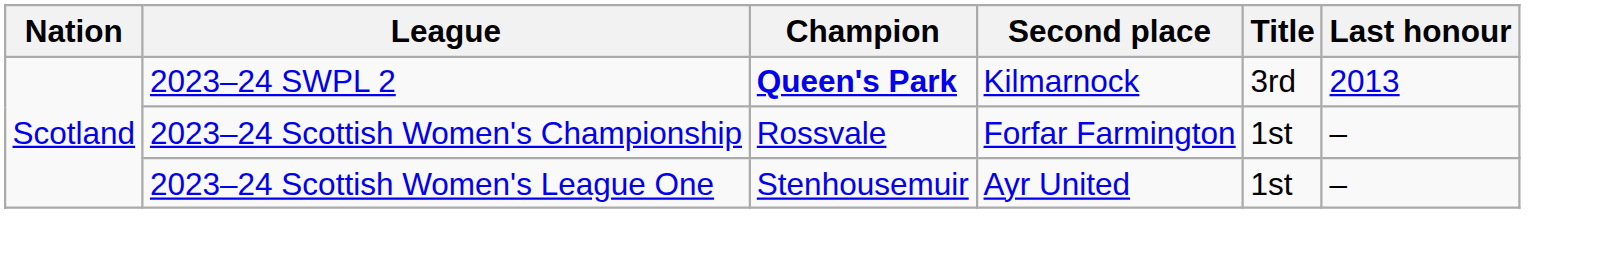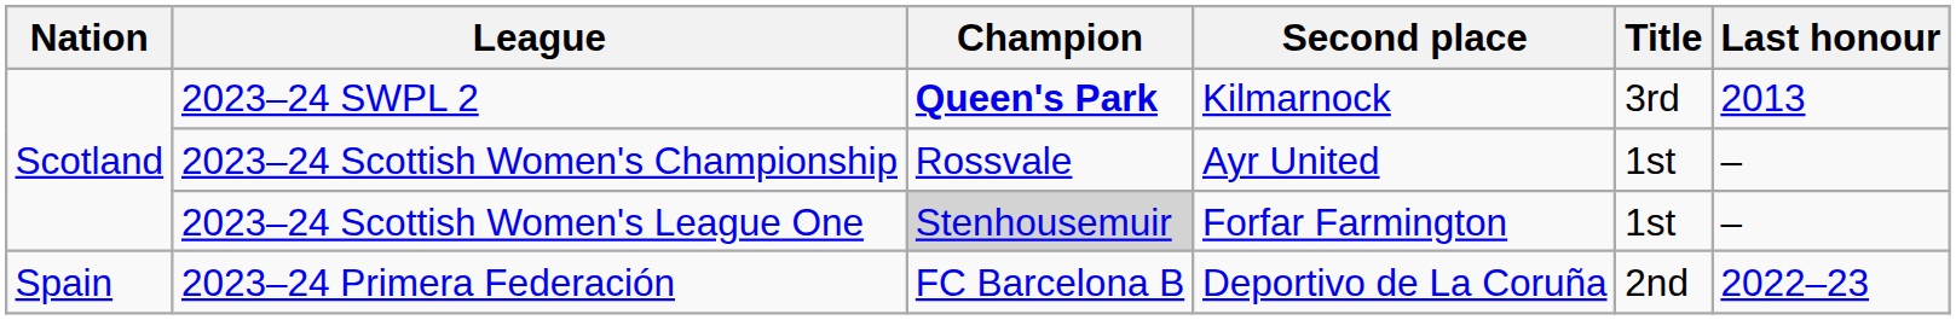 <table class=wikitable style="font-size:14px">
 <tr>
 <th>Nation</th>
 <th>League</th>
 <th>Champion</th>
 <th>Second place</th>
 <th data-sort-type="number">Title</th>
 <th>Last honour</th>
 </tr>
 <tr>
 <td rowspan=3> <a href='#'>Scotland</a></td>
 <td><a href='#'>2023–24 SWPL 2</a></td>
 <td><strong><a href='#'>Queen's Park</a></strong></td>
 <td><a href='#'>Kilmarnock</a></td>
 <td>3rd</td>
 <td><a href='#'>2013</a></td>
 </tr>
 <tr>
 <td><a href='#'>2023–24 Scottish Women's Championship</a></td>
 <td><a href='#'>Rossvale</a></td>
+<td><a href='#'>Ayr United</a></td>
+<td>1st</td>
+<td>–</td>
+</tr>
+<tr>
+<td><a href='#'>2023–24 Scottish Women's League One</a></td>
+<td style="background: lightgrey;"><a href='#'>Stenhousemuir</a></td>
 <td><a href='#'>Forfar Farmington</a></td>
 <td>1st</td>
 <td>–</td>
 </tr>
 <tr>
-<td><a href='#'>2023–24 Scottish Women's League One</a></td>
-<td><a href='#'>Stenhousemuir</a></td>
-<td><a href='#'>Ayr United</a></td>
-<td>1st</td>
-<td>–</td>
+<td> <a href='#'>Spain</a></td>
+<td align=left><a href='#'>2023–24 Primera Federación</a></td>
+<td><a href='#'>FC Barcelona B</a></td>
+<td><a href='#'>Deportivo de La Coruña</a></td>
+<td>2nd</td>
+<td><a href='#'>2022–23</a></td>
 </tr>
 </table>
